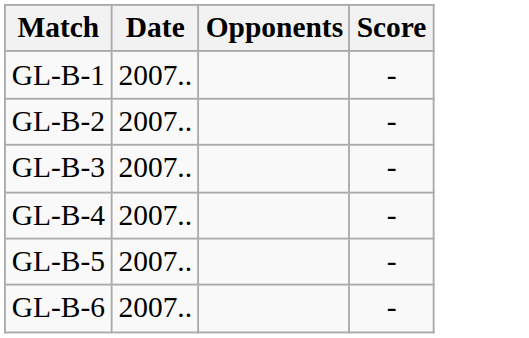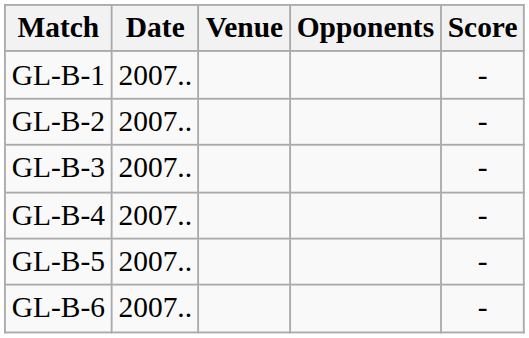 <table class="wikitable" style="text-align:center;">
 <tr>
 <th>Match</th>
 <th>Date</th>
+<th>Venue</th>
 <th>Opponents</th>
 <th>Score</th>
 </tr>
 <tr>
 <td>GL-B-1</td>
 <td>2007..</td>
 <td><a href='#'></a></td>
+<td><a href='#'></a></td>
 <td>-</td>
 </tr>
 <tr>
 <td>GL-B-2</td>
 <td>2007..</td>
+<td><a href='#'></a></td>
 <td><a href='#'></a></td>
 <td>-</td>
 </tr>
 <tr>
 <td>GL-B-3</td>
 <td>2007..</td>
 <td><a href='#'></a></td>
+<td><a href='#'></a></td>
 <td>-</td>
 </tr>
 <tr>
 <td>GL-B-4</td>
 <td>2007..</td>
+<td><a href='#'></a></td>
 <td><a href='#'></a></td>
 <td>-</td>
 </tr>
 <tr>
 <td>GL-B-5</td>
 <td>2007..</td>
 <td><a href='#'></a></td>
+<td><a href='#'></a></td>
 <td>-</td>
 </tr>
 <tr>
 <td>GL-B-6</td>
 <td>2007..</td>
 <td><a href='#'></a></td>
+<td><a href='#'></a></td>
 <td>-</td>
 </tr>
 </table>
